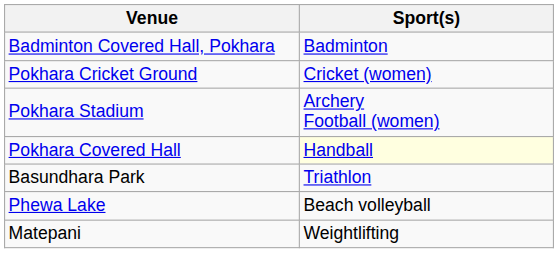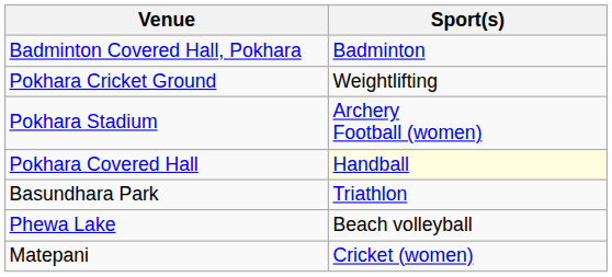 <table class="wikitable sortable" style="width:500px;">
 <tr>
 <th width="36%">Venue</th>
 <th width="31%">Sport(s)</th>
 </tr>
 <tr>
 <td><a href='#'>Badminton Covered Hall, Pokhara</a></td>
 <td><a href='#'>Badminton</a></td>
 </tr>
 <tr>
 <td><a href='#'>Pokhara Cricket Ground</a></td>
-<td><a href='#'>Cricket (women)</a></td>
+<td>Weightlifting</td>
 </tr>
 <tr>
 <td><a href='#'>Pokhara Stadium</a></td>
 <td><a href='#'>Archery</a><br><a href='#'>Football (women)</a></td>
 </tr>
 <tr>
 <td><a href='#'>Pokhara Covered Hall</a></td>
 <td style="background: lightyellow;"><a href='#'>Handball</a></td>
 </tr>
 <tr>
 <td>Basundhara Park</td>
 <td><a href='#'>Triathlon</a></td>
 </tr>
 <tr>
 <td><a href='#'>Phewa Lake</a></td>
 <td>Beach volleyball</td>
 </tr>
 <tr>
 <td>Matepani</td>
-<td>Weightlifting</td>
+<td><a href='#'>Cricket (women)</a></td>
 </tr>
 </table>
